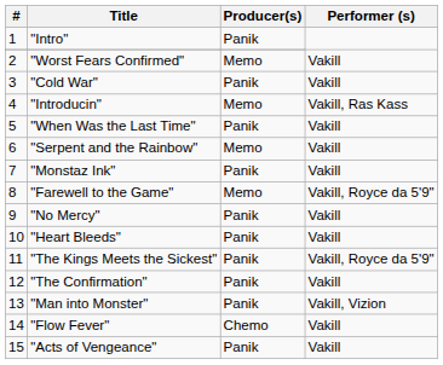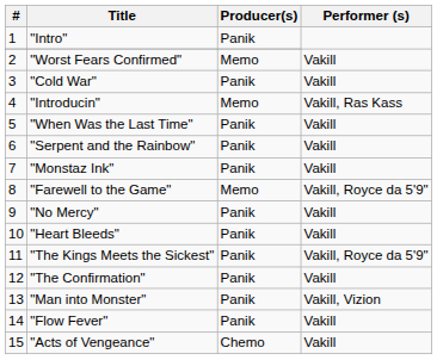 <table class="wikitable">
 <tr>
 <th align="center">#</th>
 <th align="center">Title</th>
 <th align="center">Producer(s)</th>
 <th align="center">Performer (s)</th>
 </tr>
 <tr>
 <td>1</td>
 <td>"Intro"</td>
 <td>Panik</td>
 </tr>
 <tr>
 </tr>
 <tr>
 <td>2</td>
 <td>"Worst Fears Confirmed"</td>
 <td>Memo</td>
 <td>Vakill</td>
 </tr>
 <tr>
 <td>3</td>
 <td>"Cold War"</td>
 <td>Panik</td>
 <td>Vakill</td>
 </tr>
 <tr>
 <td>4</td>
 <td>"Introducin"</td>
 <td>Memo</td>
 <td>Vakill, Ras Kass</td>
 </tr>
 <tr>
 <td>5</td>
 <td>"When Was the Last Time"</td>
 <td>Panik</td>
 <td>Vakill</td>
 </tr>
 <tr>
 <td>6</td>
 <td>"Serpent and the Rainbow"</td>
-<td>Memo</td>
+<td>Panik</td>
 <td>Vakill</td>
 </tr>
 <tr>
 <td>7</td>
 <td>"Monstaz Ink"</td>
 <td>Panik</td>
 <td>Vakill</td>
 </tr>
 <tr>
 <td>8</td>
 <td>"Farewell to the Game"</td>
 <td>Memo</td>
 <td>Vakill, Royce da 5'9"</td>
 </tr>
 <tr>
 <td>9</td>
 <td>"No Mercy"</td>
 <td>Panik</td>
 <td>Vakill</td>
 </tr>
 <tr>
 <td>10</td>
 <td>"Heart Bleeds"</td>
 <td>Panik</td>
 <td>Vakill</td>
 </tr>
 <tr>
 <td>11</td>
 <td>"The Kings Meets the Sickest"</td>
 <td>Panik</td>
 <td>Vakill, Royce da 5'9"</td>
 </tr>
 <tr>
 <td>12</td>
 <td>"The Confirmation"</td>
 <td>Panik</td>
 <td>Vakill</td>
 </tr>
 <tr>
 <td>13</td>
 <td>"Man into Monster"</td>
 <td>Panik</td>
 <td>Vakill, Vizion</td>
 </tr>
 <tr>
 <td>14</td>
 <td>"Flow Fever"</td>
-<td>Chemo</td>
+<td>Panik</td>
 <td>Vakill</td>
 </tr>
 <tr>
 <td>15</td>
 <td>"Acts of Vengeance"</td>
-<td>Panik</td>
+<td>Chemo</td>
 <td>Vakill</td>
 </tr>
 </table>
